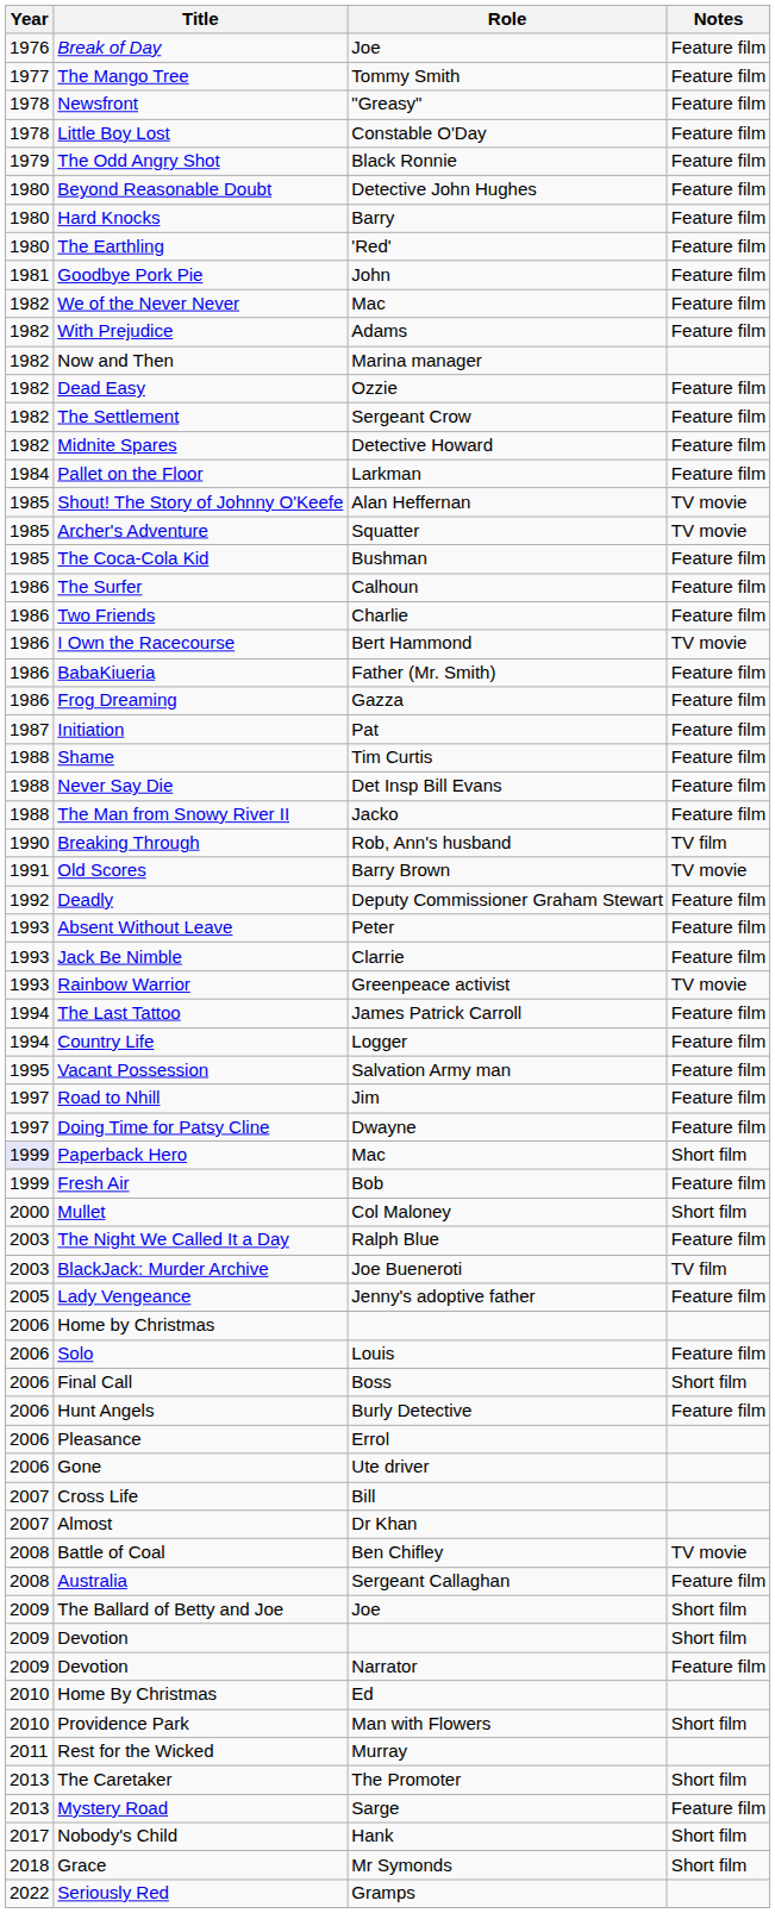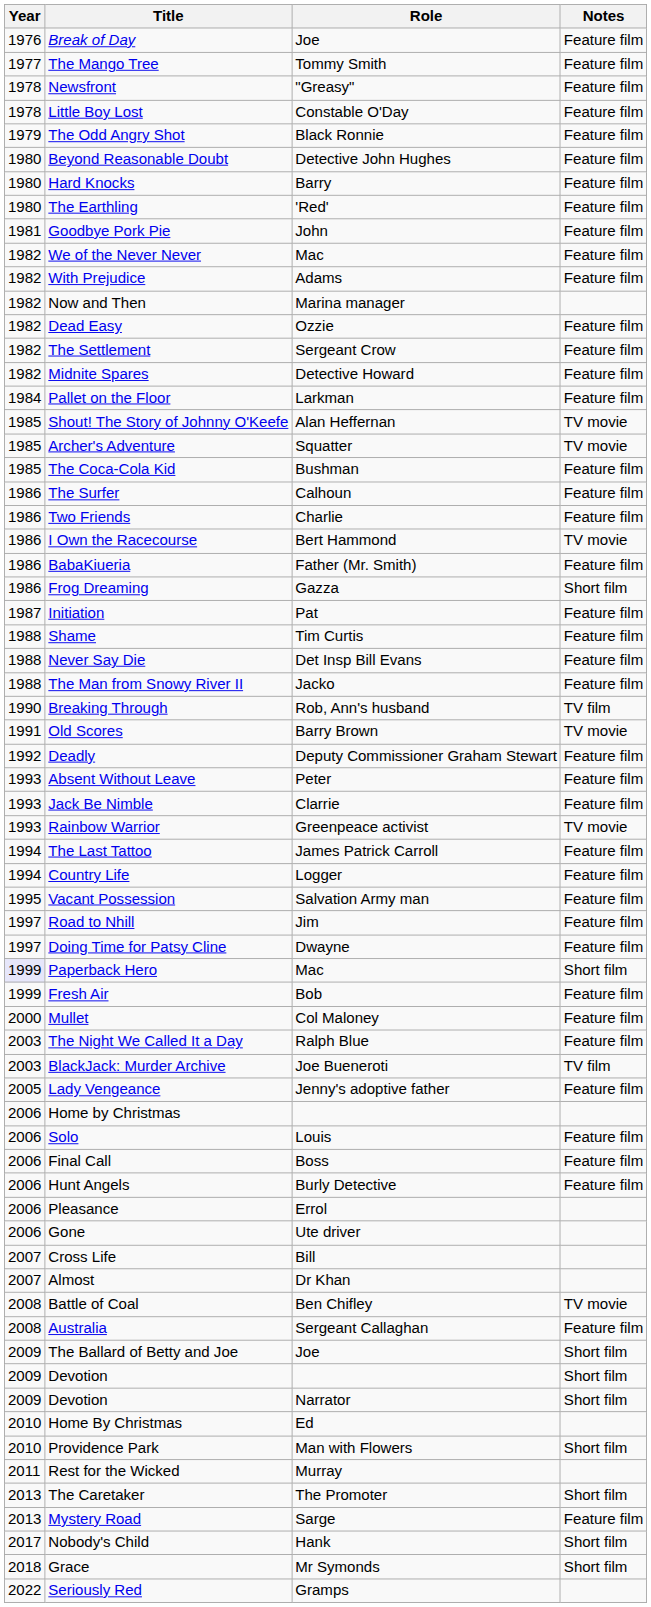 <table class="wikitable">
 <tr>
 <th>Year</th>
 <th>Title</th>
 <th>Role</th>
 <th>Notes</th>
 </tr>
 <tr>
 <td>1976</td>
 <td><em><a href='#'>Break of Day</a></td>
 <td>Joe</td>
 <td>Feature film</td>
 </tr>
 <tr>
 <td>1977</td>
 <td></em><a href='#'>The Mango Tree</a><em> </td>
 <td>Tommy Smith</td>
 <td>Feature film</td>
 </tr>
 <tr>
 <td>1978</td>
 <td></em><a href='#'>Newsfront</a><em></td>
 <td>"Greasy"</td>
 <td>Feature film</td>
 </tr>
 <tr>
 <td>1978</td>
 <td></em><a href='#'>Little Boy Lost</a><em></td>
 <td>Constable O'Day</td>
 <td>Feature film</td>
 </tr>
 <tr>
 <td>1979</td>
 <td></em><a href='#'>The Odd Angry Shot</a><em></td>
 <td>Black Ronnie</td>
 <td>Feature film</td>
 </tr>
 <tr>
 <td>1980</td>
 <td></em><a href='#'>Beyond Reasonable Doubt</a><em></td>
 <td>Detective John Hughes</td>
 <td>Feature film</td>
 </tr>
 <tr>
 <td>1980</td>
 <td></em><a href='#'>Hard Knocks</a><em></td>
 <td>Barry</td>
 <td>Feature film</td>
 </tr>
 <tr>
 <td>1980</td>
 <td></em><a href='#'>The Earthling</a><em></td>
 <td>'Red'</td>
 <td>Feature film</td>
 </tr>
 <tr>
 <td>1981</td>
 <td></em><a href='#'>Goodbye Pork Pie</a><em></td>
 <td>John</td>
 <td>Feature film</td>
 </tr>
 <tr>
 <td>1982</td>
 <td></em><a href='#'>We of the Never Never</a><em></td>
 <td>Mac</td>
 <td>Feature film</td>
 </tr>
 <tr>
 <td>1982</td>
 <td></em><a href='#'>With Prejudice</a><em></td>
 <td>Adams</td>
 <td>Feature film</td>
 </tr>
 <tr>
 <td>1982</td>
 <td></em>Now and Then<em></td>
 <td>Marina manager</td>
 <td></td>
 </tr>
 <tr>
 <td>1982</td>
 <td></em><a href='#'>Dead Easy</a><em></td>
 <td>Ozzie</td>
 <td>Feature film</td>
 </tr>
 <tr>
 <td>1982</td>
 <td></em><a href='#'>The Settlement</a><em></td>
 <td>Sergeant Crow</td>
 <td>Feature film</td>
 </tr>
 <tr>
 <td>1982</td>
 <td></em><a href='#'>Midnite Spares</a><em></td>
 <td>Detective Howard</td>
 <td>Feature film</td>
 </tr>
 <tr>
 <td>1984</td>
 <td></em><a href='#'>Pallet on the Floor</a><em></td>
 <td>Larkman</td>
 <td>Feature film</td>
 </tr>
 <tr>
 <td>1985</td>
 <td></em><a href='#'>Shout! The Story of Johnny O'Keefe</a><em></td>
 <td>Alan Heffernan</td>
 <td>TV movie</td>
 </tr>
 <tr>
 <td>1985</td>
 <td></em><a href='#'>Archer's Adventure</a><em></td>
 <td>Squatter</td>
 <td>TV movie</td>
 </tr>
 <tr>
 <td>1985</td>
 <td></em><a href='#'>The Coca-Cola Kid</a><em></td>
 <td>Bushman</td>
 <td>Feature  film</td>
 </tr>
 <tr>
 <td>1986</td>
 <td></em><a href='#'>The Surfer</a><em></td>
 <td>Calhoun</td>
 <td>Feature film</td>
 </tr>
 <tr>
 <td>1986</td>
 <td></em><a href='#'>Two Friends</a><em></td>
 <td>Charlie</td>
 <td>Feature film</td>
 </tr>
 <tr>
 <td>1986</td>
 <td></em><a href='#'>I Own the Racecourse</a><em></td>
 <td>Bert Hammond</td>
 <td>TV movie</td>
 </tr>
 <tr>
 <td>1986</td>
 <td></em><a href='#'>BabaKiueria</a><em></td>
 <td>Father (Mr. Smith)</td>
 <td>Feature film</td>
 </tr>
 <tr>
 <td>1986</td>
 <td></em><a href='#'>Frog Dreaming</a><em></td>
 <td>Gazza</td>
-<td>Feature film</td>
+<td>Short film</td>
 </tr>
 <tr>
 <td>1987</td>
 <td></em><a href='#'>Initiation</a><em></td>
 <td>Pat</td>
 <td>Feature film</td>
 </tr>
 <tr>
 <td>1988</td>
 <td></em><a href='#'>Shame</a><em></td>
 <td>Tim Curtis</td>
 <td>Feature film</td>
 </tr>
 <tr>
 <td>1988</td>
 <td></em><a href='#'>Never Say Die</a><em></td>
 <td>Det Insp Bill Evans</td>
 <td>Feature film</td>
 </tr>
 <tr>
 <td>1988</td>
 <td></em><a href='#'>The Man from Snowy River II</a><em></td>
 <td>Jacko</td>
 <td>Feature film</td>
 </tr>
 <tr>
 <td>1990</td>
 <td></em><a href='#'>Breaking Through</a><em></td>
 <td>Rob, Ann's husband</td>
 <td>TV film</td>
 </tr>
 <tr>
 <td>1991</td>
 <td></em><a href='#'>Old Scores</a><em></td>
 <td>Barry Brown</td>
 <td>TV movie</td>
 </tr>
 <tr>
 <td>1992</td>
 <td></em><a href='#'>Deadly</a><em></td>
 <td>Deputy Commissioner Graham Stewart</td>
 <td>Feature film</td>
 </tr>
 <tr>
 <td>1993</td>
 <td></em><a href='#'>Absent Without Leave</a><em></td>
 <td>Peter</td>
 <td>Feature film</td>
 </tr>
 <tr>
 <td>1993</td>
 <td></em><a href='#'>Jack Be Nimble</a><em></td>
 <td>Clarrie</td>
 <td>Feature film</td>
 </tr>
 <tr>
 <td>1993</td>
 <td></em><a href='#'>Rainbow Warrior</a><em></td>
 <td>Greenpeace activist</td>
 <td>TV movie</td>
 </tr>
 <tr>
 <td>1994</td>
 <td></em><a href='#'>The Last Tattoo</a><em></td>
 <td>James Patrick Carroll</td>
 <td>Feature  film</td>
 </tr>
 <tr>
 <td>1994</td>
 <td></em><a href='#'>Country Life</a><em></td>
 <td>Logger</td>
 <td>Feature film</td>
 </tr>
 <tr>
 <td>1995</td>
 <td></em><a href='#'>Vacant Possession</a><em></td>
 <td>Salvation Army man</td>
 <td>Feature film</td>
 </tr>
 <tr>
 <td>1997</td>
 <td></em><a href='#'>Road to Nhill</a><em></td>
 <td>Jim</td>
 <td>Feature film</td>
 </tr>
 <tr>
 <td>1997</td>
 <td></em><a href='#'>Doing Time for Patsy Cline</a><em></td>
 <td>Dwayne</td>
 <td>Feature film</td>
 </tr>
 <tr>
 <td style="background: lavender;">1999</td>
 <td></em><a href='#'>Paperback Hero</a><em></td>
 <td>Mac</td>
 <td>Short film</td>
 </tr>
 <tr>
 <td>1999</td>
 <td></em><a href='#'>Fresh Air</a><em></td>
 <td>Bob</td>
 <td>Feature film</td>
 </tr>
 <tr>
 <td>2000</td>
 <td></em><a href='#'>Mullet</a><em></td>
 <td>Col Maloney</td>
-<td>Short film</td>
+<td>Feature film</td>
 </tr>
 <tr>
 <td>2003</td>
 <td></em><a href='#'>The Night We Called It a Day</a><em></td>
 <td>Ralph Blue</td>
 <td>Feature film</td>
 </tr>
 <tr>
 <td>2003</td>
 <td></em><a href='#'>BlackJack: Murder Archive</a><em></td>
 <td>Joe Bueneroti</td>
 <td>TV film</td>
 </tr>
 <tr>
 <td>2005</td>
 <td></em><a href='#'>Lady Vengeance</a><em></td>
 <td>Jenny's adoptive father</td>
 <td>Feature  film</td>
 </tr>
 <tr>
 <td>2006</td>
 <td></em>Home by Christmas<em></td>
 <td></td>
 <td></td>
 </tr>
 <tr>
 <td>2006</td>
 <td></em><a href='#'>Solo</a><em></td>
 <td>Louis</td>
 <td>Feature film</td>
 </tr>
 <tr>
 <td>2006</td>
 <td></em>Final Call<em></td>
 <td>Boss</td>
-<td>Short film</td>
+<td>Feature film</td>
 </tr>
 <tr>
 <td>2006</td>
 <td></em>Hunt Angels<em></td>
 <td>Burly Detective</td>
 <td>Feature film</td>
 </tr>
 <tr>
 <td>2006</td>
 <td></em>Pleasance<em></td>
 <td>Errol</td>
 <td></td>
 </tr>
 <tr>
 <td>2006</td>
 <td></em>Gone<em></td>
 <td>Ute driver</td>
 <td></td>
 </tr>
 <tr>
 <td>2007</td>
 <td></em>Cross Life<em></td>
 <td>Bill</td>
 <td></td>
 </tr>
 <tr>
 <td>2007</td>
 <td></em>Almost<em></td>
 <td>Dr Khan</td>
 <td></td>
 </tr>
 <tr>
 <td>2008</td>
 <td></em>Battle of Coal<em></td>
 <td>Ben Chifley</td>
 <td>TV movie</td>
 </tr>
 <tr>
 <td>2008</td>
 <td></em><a href='#'>Australia</a><em></td>
 <td>Sergeant Callaghan</td>
 <td>Feature film</td>
 </tr>
 <tr>
 <td>2009</td>
 <td></em>The Ballard of Betty and Joe<em></td>
 <td>Joe</td>
 <td>Short film</td>
 </tr>
 <tr>
 <td>2009</td>
 <td></em>Devotion<em></td>
 <td></td>
 <td>Short film</td>
 </tr>
 <tr>
 <td>2009</td>
 <td></em>Devotion<em></td>
 <td>Narrator</td>
-<td>Feature film</td>
+<td>Short film</td>
 </tr>
 <tr>
 <td>2010</td>
 <td></em>Home By Christmas<em></td>
 <td>Ed</td>
 <td></td>
 </tr>
 <tr>
 <td>2010</td>
 <td></em>Providence Park<em></td>
 <td>Man with Flowers</td>
 <td>Short film</td>
 </tr>
 <tr>
 <td>2011</td>
 <td></em>Rest for the Wicked<em></td>
 <td>Murray</td>
 <td></td>
 </tr>
 <tr>
 <td>2013</td>
 <td></em>The Caretaker<em></td>
 <td>The Promoter</td>
 <td>Short film</td>
 </tr>
 <tr>
 <td>2013</td>
 <td></em><a href='#'>Mystery Road</a><em></td>
 <td>Sarge</td>
 <td>Feature film</td>
 </tr>
 <tr>
 <td>2017</td>
 <td></em>Nobody's Child<em></td>
 <td>Hank</td>
 <td>Short film</td>
 </tr>
 <tr>
 <td>2018</td>
 <td></em>Grace<em></td>
 <td>Mr Symonds</td>
 <td>Short film</td>
 </tr>
 <tr>
 <td>2022</td>
 <td></em><a href='#'>Seriously Red</a><em></td>
 <td>Gramps</td>
 <td></td>
 </tr>
 </table>
